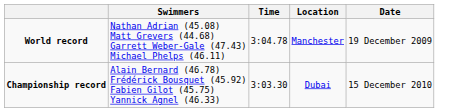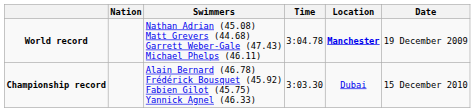 <table class=wikitable style=text-align:center>
 <tr>
 <th></th>
+<th>Nation</th>
 <th>Swimmers</th>
 <th>Time</th>
 <th>Location</th>
 <th>Date</th>
 </tr>
 <tr>
 <td><strong>World record</strong></td>
+<td></td>
 <td align=left><a href='#'>Nathan Adrian</a> (45.08)<br><a href='#'>Matt Grevers</a> (44.68)<br><a href='#'>Garrett Weber-Gale</a> (47.43)<br><a href='#'>Michael Phelps</a> (46.11)</td>
 <td align=left>3:04.78</td>
-<td><a href='#'>Manchester</a></td>
+<td><strong><a href='#'>Manchester</a></strong></td>
 <td>19 December 2009</td>
 </tr>
 <tr>
 <td><strong>Championship record</strong></td>
+<td></td>
 <td align=left><a href='#'>Alain Bernard</a> (46.78)<br><a href='#'>Frédérick Bousquet</a> (45.92)<br><a href='#'>Fabien Gilot</a> (45.75)<br><a href='#'>Yannick Agnel</a> (46.33)</td>
 <td align=left>3:03.30</td>
 <td><a href='#'>Dubai</a></td>
 <td>15 December 2010</td>
 </tr>
 </table>
